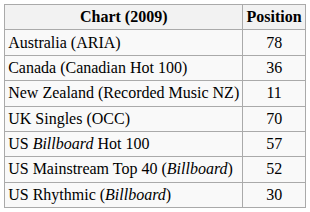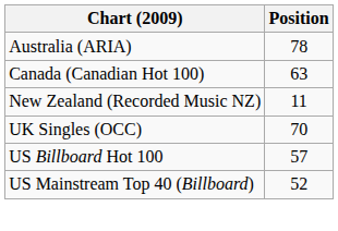 <table class="wikitable sortable">
 <tr>
 <th>Chart (2009)</th>
 <th>Position</th>
 </tr>
 <tr>
 <td>Australia (ARIA)</td>
 <td style="text-align:center;">78</td>
 </tr>
 <tr>
 <td>Canada (Canadian Hot 100)</td>
-<td style="text-align:center;">36</td>
+<td style="text-align:center;">63</td>
 </tr>
 <tr>
 <td>New Zealand (Recorded Music NZ)</td>
 <td style="text-align:center;">11</td>
 </tr>
 <tr>
 <td>UK Singles (OCC)</td>
 <td style="text-align:center;">70</td>
 </tr>
 <tr>
 <td>US <em>Billboard</em> Hot 100</td>
 <td style="text-align:center;">57</td>
 </tr>
 <tr>
 <td>US Mainstream Top 40 (<em>Billboard</em>)</td>
 <td style="text-align:center;">52</td>
 </tr>
-<tr>
-<td>US Rhythmic (<em>Billboard</em>)</td>
-<td style="text-align:center;">30</td>
-</tr>
 </table>
